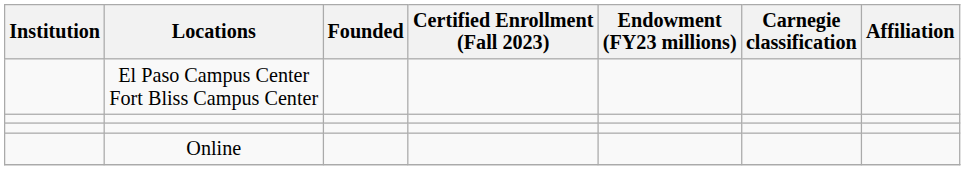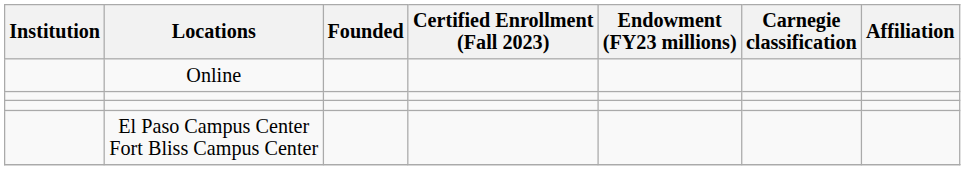 <table class="wikitable sortable plainrowheaders" style="border:2px solid #;">
 <tr>
 <th scope="col" style="background-color: #; color: black;">Institution</th>
 <th scope="col" style="background-color: #; color: black;">Locations</th>
 <th scope="col" style="background-color: #; color: black;">Founded</th>
 <th scope="col" style="background-color: #; color: black;">Certified Enrollment<br>(Fall 2023)</th>
 <th scope="col" style="background-color: #; color: black;">Endowment<br> (FY23 millions) <br></th>
 <th scope="col" style="background-color: #; color: black;">Carnegie<br>classification</th>
 <th scope="col" style="background-color: #; color: black;">Affiliation</th>
 </tr>
 <tr>
 <td></td>
-<td align="center">El Paso Campus Center<br>Fort Bliss Campus Center</td>
+<td align="center">Online</td>
 <td align="center"></td>
 <td align="center"></td>
 <td align="center"></td>
 <td></td>
 <td></td>
 </tr>
 <tr>
 <td></td>
 <td align="center"></td>
 <td align="center"></td>
 <td align="center"></td>
 <td align="center"></td>
 <td></td>
 <td></td>
 </tr>
 <tr>
 <td></td>
 <td align="center"></td>
 <td align="center"></td>
 <td align="center"></td>
 <td align="center"></td>
 <td></td>
 <td></td>
 </tr>
 <tr>
 <td></td>
-<td align="center">Online</td>
+<td align="center">El Paso Campus Center<br>Fort Bliss Campus Center</td>
 <td align="center"></td>
 <td align="center"></td>
 <td align="center"></td>
 <td></td>
 <td></td>
 </tr>
 <tr>
 </tr>
 </table>
